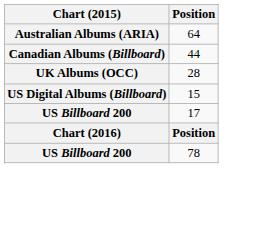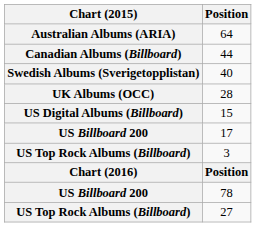 <table class="wikitable sortable plainrowheaders" style="text-align:center">
 <tr>
 <th>Chart (2015)</th>
 <th>Position</th>
 </tr>
 <tr>
 <th scope="row">Australian Albums (ARIA)</th>
 <td>64</td>
 </tr>
 <tr>
 <th scope="row">Canadian Albums (<em>Billboard</em>)</th>
 <td>44</td>
 </tr>
 <tr>
+<th scope="row">Swedish Albums (Sverigetopplistan)</th>
+<td>40</td>
+</tr>
+<tr>
 <th scope="row">UK Albums (OCC)</th>
 <td>28</td>
 </tr>
 <tr>
 <th scope="row">US Digital Albums (<em>Billboard</em>)</th>
 <td>15</td>
 </tr>
 <tr>
 <th scope="row">US <em>Billboard</em> 200</th>
 <td>17</td>
 </tr>
 <tr>
+<th scope="row">US Top Rock Albums (<em>Billboard</em>)</th>
+<td>3</td>
+</tr>
+<tr>
 <th scope="col">Chart (2016)</th>
 <th scope="col">Position</th>
 </tr>
 <tr>
 <th scope="row">US <em>Billboard</em> 200</th>
 <td>78</td>
 </tr>
+<tr>
+<th scope="row">US Top Rock Albums (<em>Billboard</em>)</th>
+<td>27</td>
+</tr>
 </table>
